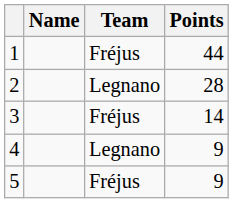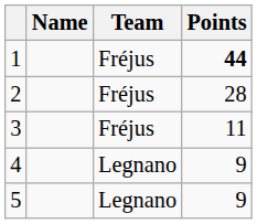 <table class="wikitable">
 <tr>
 <th></th>
 <th>Name</th>
 <th>Team</th>
 <th>Points</th>
 </tr>
 <tr>
 <td style="text-align:center">1</td>
 <td></td>
 <td>Fréjus</td>
-<td align="right">44</td>
+<td align="right"><strong>44</strong></td>
 </tr>
 <tr>
 <td style="text-align:center">2</td>
 <td></td>
-<td>Legnano</td>
+<td>Fréjus</td>
 <td align="right">28</td>
 </tr>
 <tr>
 <td style="text-align:center">3</td>
 <td></td>
 <td>Fréjus</td>
-<td align="right">14</td>
+<td align="right">11</td>
 </tr>
 <tr>
 <td style="text-align:center">4</td>
 <td></td>
 <td>Legnano</td>
 <td align="right">9</td>
 </tr>
 <tr>
 <td style="text-align:center">5</td>
 <td></td>
-<td>Fréjus</td>
+<td>Legnano</td>
 <td align="right">9</td>
 </tr>
 </table>
